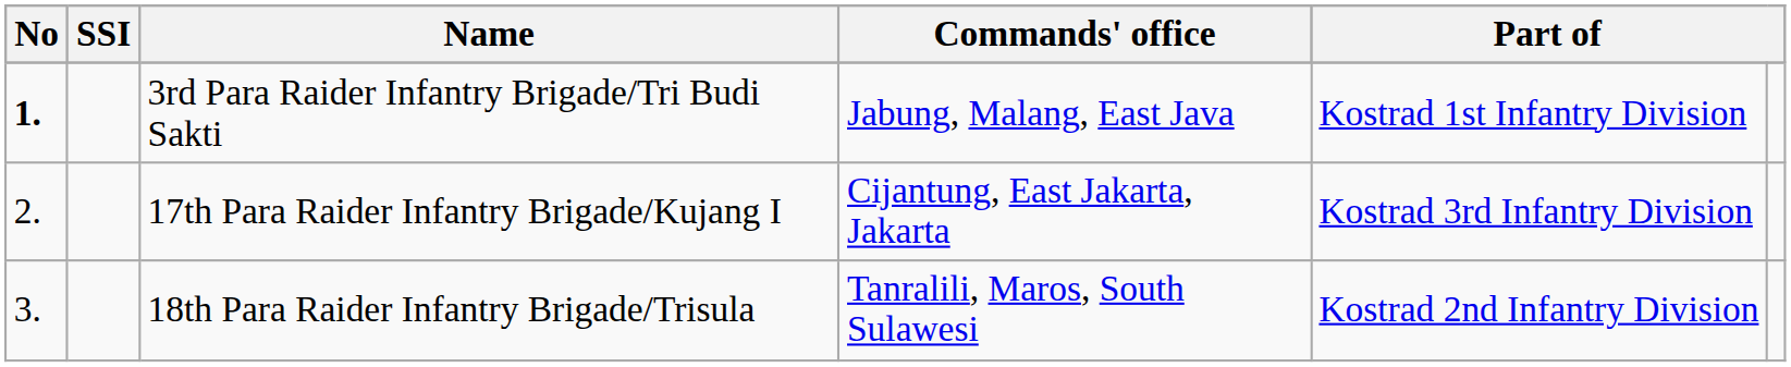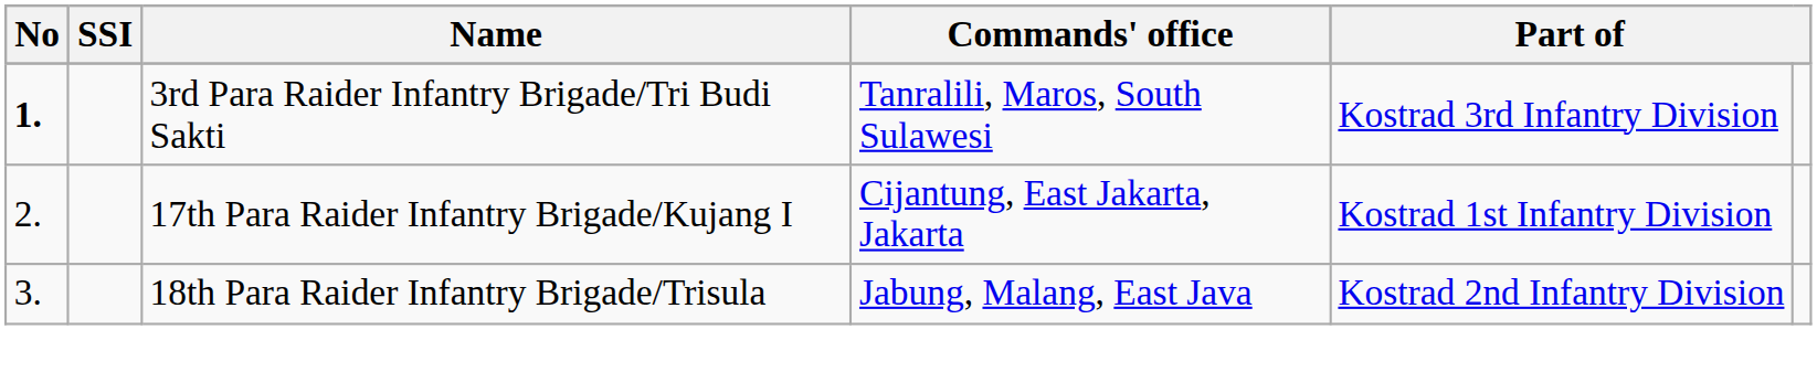 <table class="wikitable">
 <tr bgcolor="#" cccccc>
 <th width="20">No</th>
 <th>SSI</th>
 <th width="300">Name</th>
 <th width="200">Commands' office</th>
 <th colspan="2" width="200">Part of</th>
 </tr>
 <tr>
 <td><strong>1.</strong></td>
 <td></td>
 <td>3rd Para Raider Infantry Brigade/Tri Budi Sakti</td>
-<td><a href='#'>Jabung</a>, <a href='#'>Malang</a>, <a href='#'>East Java</a></td>
-<td><a href='#'>Kostrad 1st Infantry Division</a></td>
+<td><a href='#'>Tanralili</a>, <a href='#'>Maros</a>, <a href='#'>South Sulawesi</a></td>
+<td><a href='#'>Kostrad 3rd Infantry Division</a></td>
 <td></td>
 </tr>
 <tr>
 <td>2.</td>
 <td></td>
 <td>17th Para Raider Infantry Brigade/Kujang I</td>
 <td><a href='#'>Cijantung</a>, <a href='#'>East Jakarta</a>, <a href='#'>Jakarta</a></td>
-<td><a href='#'>Kostrad 3rd Infantry Division</a></td>
+<td><a href='#'>Kostrad 1st Infantry Division</a></td>
 <td></td>
 </tr>
 <tr>
 <td>3.</td>
 <td></td>
 <td>18th Para Raider Infantry Brigade/Trisula</td>
-<td><a href='#'>Tanralili</a>, <a href='#'>Maros</a>, <a href='#'>South Sulawesi</a></td>
+<td><a href='#'>Jabung</a>, <a href='#'>Malang</a>, <a href='#'>East Java</a></td>
 <td><a href='#'>Kostrad 2nd Infantry Division</a></td>
 <td></td>
 </tr>
 </table>
